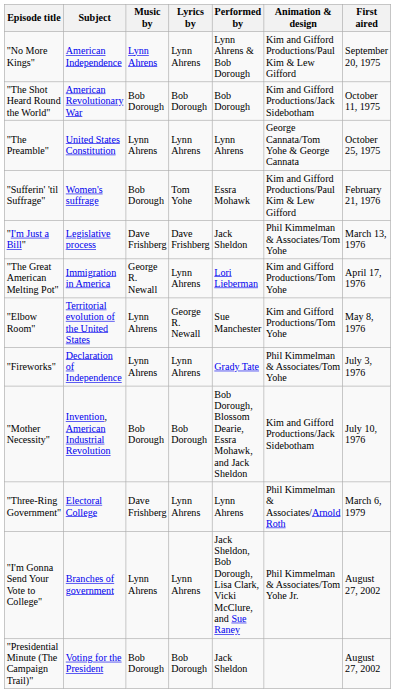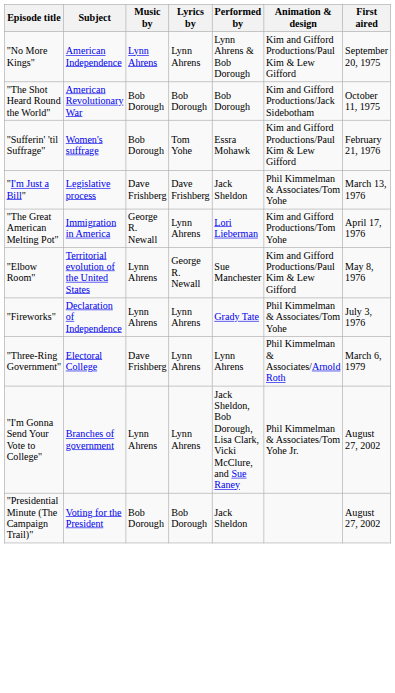 <table class="wikitable">
 <tr>
 <th>Episode title</th>
 <th>Subject</th>
 <th>Music by</th>
 <th>Lyrics by</th>
 <th>Performed by</th>
 <th>Animation & design</th>
 <th>First aired</th>
 </tr>
 <tr>
 <td>"No More Kings"</td>
 <td><a href='#'>American Independence</a></td>
 <td><a href='#'>Lynn Ahrens</a></td>
 <td>Lynn Ahrens</td>
 <td>Lynn Ahrens & Bob Dorough</td>
 <td>Kim and Gifford Productions/Paul Kim & Lew Gifford</td>
 <td>September 20, 1975</td>
 </tr>
 <tr>
 <td>"The Shot Heard Round the World"</td>
 <td><a href='#'>American Revolutionary War</a></td>
 <td>Bob Dorough</td>
 <td>Bob Dorough</td>
 <td>Bob Dorough</td>
 <td>Kim and Gifford Productions/Jack Sidebotham</td>
 <td>October 11, 1975</td>
-</tr>
-<tr>
-<td>"The Preamble"</td>
-<td><a href='#'>United States Constitution</a></td>
-<td>Lynn Ahrens</td>
-<td>Lynn Ahrens</td>
-<td>Lynn Ahrens</td>
-<td>George Cannata/Tom Yohe & George Cannata</td>
-<td>October 25, 1975</td>
 </tr>
 <tr>
 <td>"Sufferin' 'til Suffrage"</td>
 <td><a href='#'>Women's suffrage</a></td>
 <td>Bob Dorough</td>
 <td>Tom Yohe</td>
 <td>Essra Mohawk</td>
 <td>Kim and Gifford Productions/Paul Kim & Lew Gifford</td>
 <td>February 21, 1976</td>
 </tr>
 <tr>
 <td>"<a href='#'>I'm Just a Bill</a>"</td>
 <td><a href='#'>Legislative process</a></td>
 <td>Dave Frishberg</td>
 <td>Dave Frishberg</td>
 <td>Jack Sheldon</td>
 <td>Phil Kimmelman & Associates/Tom Yohe</td>
 <td>March 13, 1976</td>
 </tr>
 <tr>
 <td>"The Great American Melting Pot"</td>
 <td><a href='#'>Immigration in America</a></td>
 <td>George R. Newall</td>
 <td>Lynn Ahrens</td>
 <td><a href='#'>Lori Lieberman</a></td>
 <td>Kim and Gifford Productions/Tom Yohe</td>
 <td>April 17, 1976</td>
 </tr>
 <tr>
 <td>"Elbow Room"</td>
 <td><a href='#'>Territorial evolution of the United States</a></td>
 <td>Lynn Ahrens</td>
 <td>George R. Newall</td>
 <td>Sue Manchester</td>
-<td>Kim and Gifford Productions/Tom Yohe</td>
+<td>Kim and Gifford Productions/Paul Kim & Lew Gifford</td>
 <td>May 8, 1976</td>
 </tr>
 <tr>
 <td>"Fireworks"</td>
 <td><a href='#'>Declaration of Independence</a></td>
 <td>Lynn Ahrens</td>
 <td>Lynn Ahrens</td>
 <td><a href='#'>Grady Tate</a></td>
 <td>Phil Kimmelman & Associates/Tom Yohe</td>
 <td>July 3, 1976</td>
-</tr>
-<tr>
-<td>"Mother Necessity"</td>
-<td><a href='#'>Invention</a>, <a href='#'>American Industrial Revolution</a></td>
-<td>Bob Dorough</td>
-<td>Bob Dorough</td>
-<td>Bob Dorough, Blossom Dearie, Essra Mohawk, and Jack Sheldon</td>
-<td>Kim and Gifford Productions/Jack Sidebotham</td>
-<td>July 10, 1976</td>
 </tr>
 <tr>
 <td>"Three-Ring Government"</td>
 <td><a href='#'>Electoral College</a></td>
 <td>Dave Frishberg</td>
 <td>Lynn Ahrens</td>
 <td>Lynn Ahrens</td>
 <td>Phil Kimmelman & Associates/<a href='#'>Arnold Roth</a></td>
 <td>March 6, 1979</td>
 </tr>
 <tr>
 <td>"I'm Gonna Send Your Vote to College"</td>
 <td><a href='#'>Branches of government</a></td>
 <td>Lynn Ahrens</td>
 <td>Lynn Ahrens</td>
 <td>Jack Sheldon, Bob Dorough, Lisa Clark, Vicki McClure, and <a href='#'>Sue Raney</a></td>
 <td>Phil Kimmelman & Associates/Tom Yohe Jr.</td>
 <td>August 27, 2002</td>
 </tr>
 <tr>
 <td>"Presidential Minute (The Campaign Trail)"</td>
 <td><a href='#'>Voting for the President</a></td>
 <td>Bob Dorough</td>
 <td>Bob Dorough</td>
 <td>Jack Sheldon</td>
 <td></td>
 <td>August 27, 2002</td>
 </tr>
 </table>
